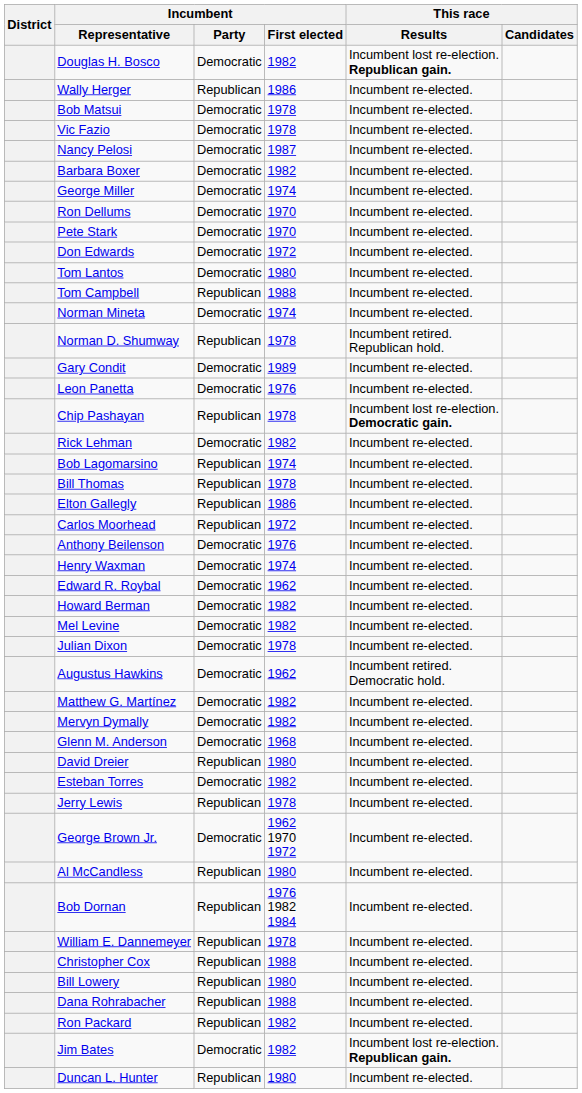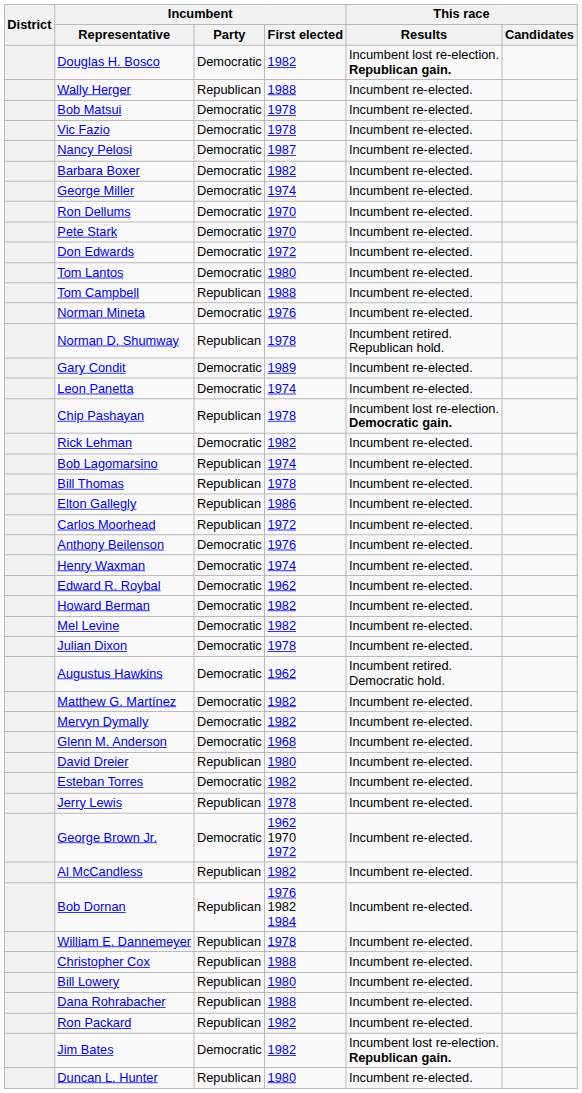 <table class=wikitable>
 <tr>
 <th rowspan=2>District</th>
 <th colspan=3>Incumbent</th>
 <th colspan=2>This race</th>
 </tr>
 <tr>
 <th>Representative</th>
 <th>Party</th>
 <th>First elected</th>
 <th>Results</th>
 <th>Candidates</th>
 </tr>
 <tr>
 <th></th>
 <td><a href='#'>Douglas H. Bosco</a></td>
 <td>Democratic</td>
 <td><a href='#'>1982</a></td>
 <td>Incumbent lost re-election.<br><strong>Republican gain.</strong></td>
 <td nowrap></td>
 </tr>
 <tr>
 <th></th>
 <td><a href='#'>Wally Herger</a></td>
 <td>Republican</td>
-<td><a href='#'>1986</a></td>
+<td><a href='#'>1988</a></td>
 <td>Incumbent re-elected.</td>
 <td nowrap></td>
 </tr>
 <tr>
 <th></th>
 <td><a href='#'>Bob Matsui</a></td>
 <td>Democratic</td>
 <td><a href='#'>1978</a></td>
 <td>Incumbent re-elected.</td>
 <td nowrap></td>
 </tr>
 <tr>
 <th></th>
 <td><a href='#'>Vic Fazio</a></td>
 <td>Democratic</td>
 <td><a href='#'>1978</a></td>
 <td>Incumbent re-elected.</td>
 <td nowrap></td>
 </tr>
 <tr>
 <th></th>
 <td><a href='#'>Nancy Pelosi</a></td>
 <td>Democratic</td>
 <td><a href='#'>1987</a></td>
 <td>Incumbent re-elected.</td>
 <td nowrap></td>
 </tr>
 <tr>
 <th></th>
 <td><a href='#'>Barbara Boxer</a></td>
 <td>Democratic</td>
 <td><a href='#'>1982</a></td>
 <td>Incumbent re-elected.</td>
 <td nowrap></td>
 </tr>
 <tr>
 <th></th>
 <td><a href='#'>George Miller</a></td>
 <td>Democratic</td>
 <td><a href='#'>1974</a></td>
 <td>Incumbent re-elected.</td>
 <td nowrap></td>
 </tr>
 <tr>
 <th></th>
 <td><a href='#'>Ron Dellums</a></td>
 <td>Democratic</td>
 <td><a href='#'>1970</a></td>
 <td>Incumbent re-elected.</td>
 <td nowrap></td>
 </tr>
 <tr>
 <th></th>
 <td><a href='#'>Pete Stark</a></td>
 <td>Democratic</td>
 <td><a href='#'>1970</a></td>
 <td>Incumbent re-elected.</td>
 <td nowrap></td>
 </tr>
 <tr>
 <th></th>
 <td><a href='#'>Don Edwards</a></td>
 <td>Democratic</td>
 <td><a href='#'>1972</a></td>
 <td>Incumbent re-elected.</td>
 <td nowrap></td>
 </tr>
 <tr>
 <th></th>
 <td><a href='#'>Tom Lantos</a></td>
 <td>Democratic</td>
 <td><a href='#'>1980</a></td>
 <td>Incumbent re-elected.</td>
 <td nowrap></td>
 </tr>
 <tr>
 <th></th>
 <td><a href='#'>Tom Campbell</a></td>
 <td>Republican</td>
 <td><a href='#'>1988</a></td>
 <td>Incumbent re-elected.</td>
 <td nowrap></td>
 </tr>
 <tr>
 <th></th>
 <td><a href='#'>Norman Mineta</a></td>
 <td>Democratic</td>
-<td><a href='#'>1974</a></td>
+<td><a href='#'>1976</a></td>
 <td>Incumbent re-elected.</td>
 <td nowrap></td>
 </tr>
 <tr>
 <th></th>
 <td><a href='#'>Norman D. Shumway</a></td>
 <td>Republican</td>
 <td><a href='#'>1978</a></td>
 <td>Incumbent retired.<br>Republican hold.</td>
 <td nowrap></td>
 </tr>
 <tr>
 <th></th>
 <td><a href='#'>Gary Condit</a></td>
 <td>Democratic</td>
 <td><a href='#'>1989</a></td>
 <td>Incumbent re-elected.</td>
 <td nowrap></td>
 </tr>
 <tr>
 <th></th>
 <td><a href='#'>Leon Panetta</a></td>
 <td>Democratic</td>
-<td><a href='#'>1976</a></td>
+<td><a href='#'>1974</a></td>
 <td>Incumbent re-elected.</td>
 <td nowrap></td>
 </tr>
 <tr>
 <th></th>
 <td><a href='#'>Chip Pashayan</a></td>
 <td>Republican</td>
 <td><a href='#'>1978</a></td>
 <td>Incumbent lost re-election.<br><strong>Democratic gain.</strong></td>
 <td nowrap></td>
 </tr>
 <tr>
 <th></th>
 <td><a href='#'>Rick Lehman</a></td>
 <td>Democratic</td>
 <td><a href='#'>1982</a></td>
 <td>Incumbent re-elected.</td>
 <td nowrap></td>
 </tr>
 <tr>
 <th></th>
 <td><a href='#'>Bob Lagomarsino</a></td>
 <td>Republican</td>
 <td><a href='#'>1974</a></td>
 <td>Incumbent re-elected.</td>
 <td nowrap></td>
 </tr>
 <tr>
 <th></th>
 <td><a href='#'>Bill Thomas</a></td>
 <td>Republican</td>
 <td><a href='#'>1978</a></td>
 <td>Incumbent re-elected.</td>
 <td nowrap></td>
 </tr>
 <tr>
 <th></th>
 <td><a href='#'>Elton Gallegly</a></td>
 <td>Republican</td>
 <td><a href='#'>1986</a></td>
 <td>Incumbent re-elected.</td>
 <td nowrap></td>
 </tr>
 <tr>
 <th></th>
 <td><a href='#'>Carlos Moorhead</a></td>
 <td>Republican</td>
 <td><a href='#'>1972</a></td>
 <td>Incumbent re-elected.</td>
 <td nowrap></td>
 </tr>
 <tr>
 <th></th>
 <td><a href='#'>Anthony Beilenson</a></td>
 <td>Democratic</td>
 <td><a href='#'>1976</a></td>
 <td>Incumbent re-elected.</td>
 <td nowrap></td>
 </tr>
 <tr>
 <th></th>
 <td><a href='#'>Henry Waxman</a></td>
 <td>Democratic</td>
 <td><a href='#'>1974</a></td>
 <td>Incumbent re-elected.</td>
 <td nowrap></td>
 </tr>
 <tr>
 <th></th>
 <td><a href='#'>Edward R. Roybal</a></td>
 <td>Democratic</td>
 <td><a href='#'>1962</a></td>
 <td>Incumbent re-elected.</td>
 <td nowrap></td>
 </tr>
 <tr>
 <th></th>
 <td><a href='#'>Howard Berman</a></td>
 <td>Democratic</td>
 <td><a href='#'>1982</a></td>
 <td>Incumbent re-elected.</td>
 <td nowrap></td>
 </tr>
 <tr>
 <th></th>
 <td><a href='#'>Mel Levine</a></td>
 <td>Democratic</td>
 <td><a href='#'>1982</a></td>
 <td>Incumbent re-elected.</td>
 <td nowrap></td>
 </tr>
 <tr>
 <th></th>
 <td><a href='#'>Julian Dixon</a></td>
 <td>Democratic</td>
 <td><a href='#'>1978</a></td>
 <td>Incumbent re-elected.</td>
 <td nowrap></td>
 </tr>
 <tr>
 <th></th>
 <td><a href='#'>Augustus Hawkins</a></td>
 <td>Democratic</td>
 <td><a href='#'>1962</a></td>
 <td>Incumbent retired.<br>Democratic hold.</td>
 <td nowrap></td>
 </tr>
 <tr>
 <th></th>
 <td><a href='#'>Matthew G. Martínez</a></td>
 <td>Democratic</td>
 <td><a href='#'>1982</a></td>
 <td>Incumbent re-elected.</td>
 <td nowrap></td>
 </tr>
 <tr>
 <th></th>
 <td><a href='#'>Mervyn Dymally</a></td>
 <td>Democratic</td>
 <td><a href='#'>1982</a></td>
 <td>Incumbent re-elected.</td>
 <td nowrap></td>
 </tr>
 <tr>
 <th></th>
 <td><a href='#'>Glenn M. Anderson</a></td>
 <td>Democratic</td>
 <td><a href='#'>1968</a></td>
 <td>Incumbent re-elected.</td>
 <td nowrap></td>
 </tr>
 <tr>
 <th></th>
 <td><a href='#'>David Dreier</a></td>
 <td>Republican</td>
 <td><a href='#'>1980</a></td>
 <td>Incumbent re-elected.</td>
 <td nowrap></td>
 </tr>
 <tr>
 <th></th>
 <td><a href='#'>Esteban Torres</a></td>
 <td>Democratic</td>
 <td><a href='#'>1982</a></td>
 <td>Incumbent re-elected.</td>
 <td nowrap></td>
 </tr>
 <tr>
 <th></th>
 <td><a href='#'>Jerry Lewis</a></td>
 <td>Republican</td>
 <td><a href='#'>1978</a></td>
 <td>Incumbent re-elected.</td>
 <td nowrap></td>
 </tr>
 <tr>
 <th></th>
 <td><a href='#'>George Brown Jr.</a></td>
 <td>Democratic</td>
 <td><a href='#'>1962</a><br>1970 <br><a href='#'>1972</a></td>
 <td>Incumbent re-elected.</td>
 <td nowrap></td>
 </tr>
 <tr>
 <th></th>
 <td><a href='#'>Al McCandless</a></td>
 <td>Republican</td>
-<td><a href='#'>1980</a></td>
+<td><a href='#'>1982</a></td>
 <td>Incumbent re-elected.</td>
 <td nowrap></td>
 </tr>
 <tr>
 <th></th>
 <td><a href='#'>Bob Dornan</a></td>
 <td>Republican</td>
 <td><a href='#'>1976</a><br>1982 <br><a href='#'>1984</a></td>
 <td>Incumbent re-elected.</td>
 <td nowrap></td>
 </tr>
 <tr>
 <th></th>
 <td><a href='#'>William E. Dannemeyer</a></td>
 <td>Republican</td>
 <td><a href='#'>1978</a></td>
 <td>Incumbent re-elected.</td>
 <td nowrap></td>
 </tr>
 <tr>
 <th></th>
 <td><a href='#'>Christopher Cox</a></td>
 <td>Republican</td>
 <td><a href='#'>1988</a></td>
 <td>Incumbent re-elected.</td>
 <td nowrap></td>
 </tr>
 <tr>
 <th></th>
 <td><a href='#'>Bill Lowery</a></td>
 <td>Republican</td>
 <td><a href='#'>1980</a></td>
 <td>Incumbent re-elected.</td>
 <td nowrap></td>
 </tr>
 <tr>
 <th></th>
 <td><a href='#'>Dana Rohrabacher</a></td>
 <td>Republican</td>
 <td><a href='#'>1988</a></td>
 <td>Incumbent re-elected.</td>
 <td nowrap></td>
 </tr>
 <tr>
 <th></th>
 <td><a href='#'>Ron Packard</a></td>
 <td>Republican</td>
 <td><a href='#'>1982</a></td>
 <td>Incumbent re-elected.</td>
 <td nowrap></td>
 </tr>
 <tr>
 <th></th>
 <td><a href='#'>Jim Bates</a></td>
 <td>Democratic</td>
 <td><a href='#'>1982</a></td>
 <td>Incumbent lost re-election.<br><strong>Republican gain.</strong></td>
 <td nowrap></td>
 </tr>
 <tr>
 <th></th>
 <td><a href='#'>Duncan L. Hunter</a></td>
 <td>Republican</td>
 <td><a href='#'>1980</a></td>
 <td>Incumbent re-elected.</td>
 <td nowrap></td>
 </tr>
 </table>
